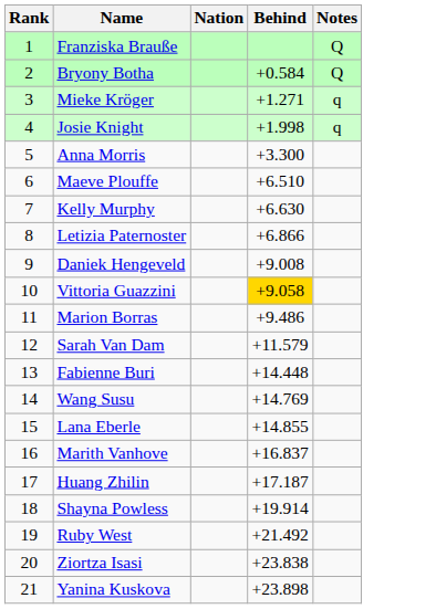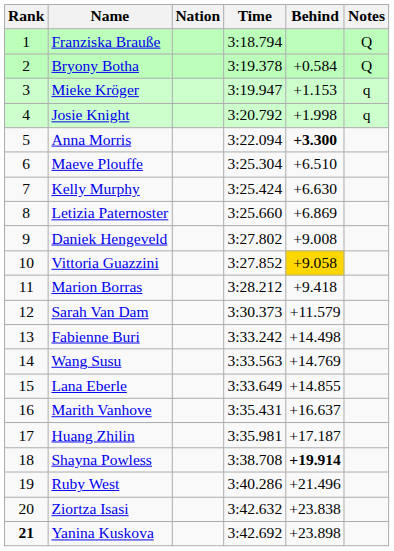 <table class="wikitable sortable" style="text-align:center">
 <tr>
 <th>Rank</th>
 <th>Name</th>
 <th>Nation</th>
+<th>Time</th>
 <th>Behind</th>
 <th>Notes</th>
 </tr>
 <tr bgcolor=bbffbb>
 <td>1</td>
 <td align=left><a href='#'>Franziska Brauße</a></td>
 <td align=left></td>
+<td>3:18.794</td>
 <td></td>
 <td>Q</td>
 </tr>
 <tr bgcolor=bbffbb>
 <td>2</td>
 <td align=left><a href='#'>Bryony Botha</a></td>
 <td align=left></td>
+<td>3:19.378</td>
 <td>+0.584</td>
 <td>Q</td>
 </tr>
 <tr bgcolor=ccffcc>
 <td>3</td>
 <td align=left><a href='#'>Mieke Kröger</a></td>
 <td align=left></td>
-<td>+1.271</td>
+<td>3:19.947</td>
+<td>+1.153</td>
 <td>q</td>
 </tr>
 <tr bgcolor=ccffcc>
 <td>4</td>
 <td align=left><a href='#'>Josie Knight</a></td>
 <td align=left></td>
+<td>3:20.792</td>
 <td>+1.998</td>
 <td>q</td>
 </tr>
 <tr>
 <td>5</td>
 <td align=left><a href='#'>Anna Morris</a></td>
 <td align=left></td>
-<td>+3.300</td>
+<td>3:22.094</td>
+<td><strong>+3.300</strong></td>
 <td></td>
 </tr>
 <tr>
 <td>6</td>
 <td align=left><a href='#'>Maeve Plouffe</a></td>
 <td align=left></td>
+<td>3:25.304</td>
 <td>+6.510</td>
 <td></td>
 </tr>
 <tr>
 <td>7</td>
 <td align=left><a href='#'>Kelly Murphy</a></td>
 <td align=left></td>
+<td>3:25.424</td>
 <td>+6.630</td>
 <td></td>
 </tr>
 <tr>
 <td>8</td>
 <td align=left><a href='#'>Letizia Paternoster</a></td>
 <td align=left></td>
-<td>+6.866</td>
+<td>3:25.660</td>
+<td>+6.869</td>
 <td></td>
 </tr>
 <tr>
 <td>9</td>
 <td align=left><a href='#'>Daniek Hengeveld</a></td>
 <td align=left></td>
+<td>3:27.802</td>
 <td>+9.008</td>
 <td></td>
 </tr>
 <tr>
 <td>10</td>
 <td align=left><a href='#'>Vittoria Guazzini</a></td>
 <td align=left></td>
+<td>3:27.852</td>
 <td style="background: gold;">+9.058</td>
 <td></td>
 </tr>
 <tr>
 <td>11</td>
 <td align=left><a href='#'>Marion Borras</a></td>
 <td align=left></td>
-<td>+9.486</td>
+<td>3:28.212</td>
+<td>+9.418</td>
 <td></td>
 </tr>
 <tr>
 <td>12</td>
 <td align=left><a href='#'>Sarah Van Dam</a></td>
 <td align="left"></td>
+<td>3:30.373</td>
 <td>+11.579</td>
 <td></td>
 </tr>
 <tr>
 <td>13</td>
 <td align=left><a href='#'>Fabienne Buri</a></td>
 <td align=left></td>
-<td>+14.448</td>
+<td>3:33.242</td>
+<td>+14.498</td>
 <td></td>
 </tr>
 <tr>
 <td>14</td>
 <td align=left><a href='#'>Wang Susu</a></td>
 <td align=left></td>
+<td>3:33.563</td>
 <td>+14.769</td>
 <td></td>
 </tr>
 <tr>
 <td>15</td>
 <td align=left><a href='#'>Lana Eberle</a></td>
 <td align=left></td>
+<td>3:33.649</td>
 <td>+14.855</td>
 <td></td>
 </tr>
 <tr>
 <td>16</td>
 <td align=left><a href='#'>Marith Vanhove</a></td>
 <td align=left></td>
-<td>+16.837</td>
+<td>3:35.431</td>
+<td>+16.637</td>
 <td></td>
 </tr>
 <tr>
 <td>17</td>
 <td align=left><a href='#'>Huang Zhilin</a></td>
 <td align=left></td>
+<td>3:35.981</td>
 <td>+17.187</td>
 <td></td>
 </tr>
 <tr>
 <td>18</td>
 <td align=left><a href='#'>Shayna Powless</a></td>
 <td align=left></td>
-<td>+19.914</td>
+<td>3:38.708</td>
+<td><strong>+19.914</strong></td>
 <td></td>
 </tr>
 <tr>
 <td>19</td>
 <td align=left><a href='#'>Ruby West</a></td>
 <td align=left></td>
-<td>+21.492</td>
+<td>3:40.286</td>
+<td>+21.496</td>
 <td></td>
 </tr>
 <tr>
 <td>20</td>
 <td align=left><a href='#'>Ziortza Isasi</a></td>
 <td align=left></td>
+<td>3:42.632</td>
 <td>+23.838</td>
 <td></td>
 </tr>
 <tr>
-<td>21</td>
+<td><strong>21</strong></td>
 <td align=left><a href='#'>Yanina Kuskova</a></td>
 <td align=left></td>
+<td>3:42.692</td>
 <td>+23.898</td>
 <td></td>
 </tr>
 </table>
